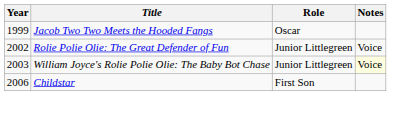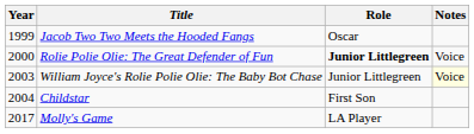 <table class="wikitable sortable">
 <tr>
 <th>Year</th>
 <th><em>Title</em></th>
 <th>Role</th>
 <th class="unsortable">Notes</th>
 </tr>
 <tr>
 <td>1999</td>
 <td><em><a href='#'>Jacob Two Two Meets the Hooded Fangs</a></em></td>
 <td>Oscar</td>
 <td></td>
 </tr>
 <tr>
-<td>2002</td>
+<td>2000</td>
 <td><em><a href='#'>Rolie Polie Olie: The Great Defender of Fun</a></em></td>
-<td>Junior Littlegreen</td>
+<td><strong>Junior Littlegreen</strong></td>
 <td>Voice</td>
 </tr>
 <tr>
 <td>2003</td>
 <td><em>William Joyce's Rolie Polie Olie: The Baby Bot Chase</em></td>
 <td>Junior Littlegreen</td>
 <td style="background: lightyellow;">Voice</td>
 </tr>
 <tr>
-<td>2006</td>
+<td>2004</td>
 <td><em><a href='#'>Childstar</a></em></td>
 <td>First Son</td>
 <td></td>
 </tr>
+<tr>
+<td>2017</td>
+<td><em><a href='#'>Molly's Game</a></em></td>
+<td>LA Player</td>
+<td></td>
+</tr>
 </table>
